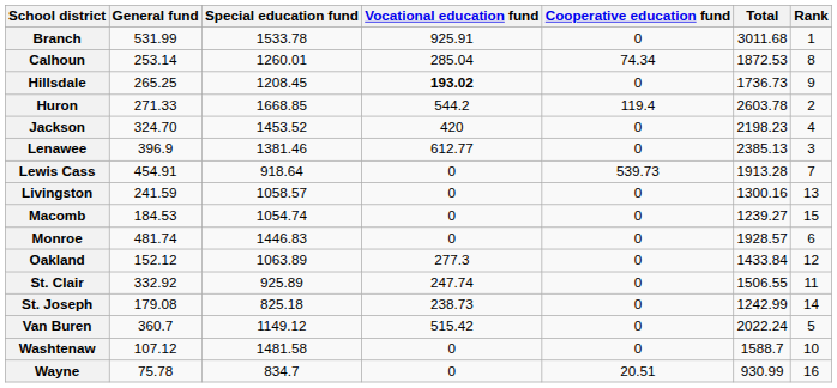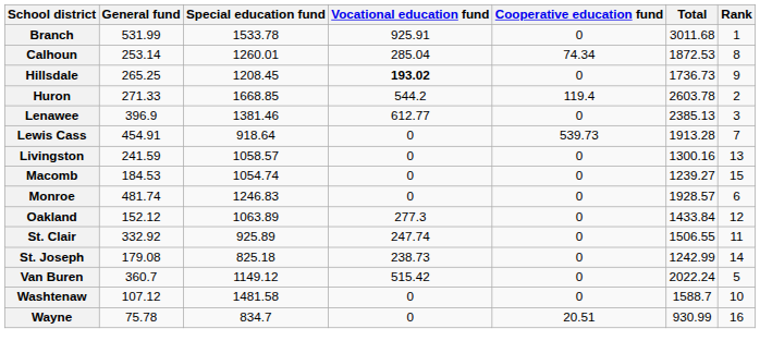 <table class="wikitable sortable" style="text-align:center;">
 <tr>
 <th scope="col">School district</th>
 <th scope="col">General fund</th>
 <th scope="col">Special education fund</th>
 <th scope="col"><a href='#'>Vocational education</a> fund</th>
 <th scope="col"><a href='#'>Cooperative education</a> fund</th>
 <th scope="col">Total</th>
 <th scope="col">Rank</th>
 </tr>
 <tr>
 <th scope="row">Branch</th>
 <td>531.99</td>
 <td>1533.78</td>
 <td>925.91</td>
 <td>0</td>
 <td>3011.68</td>
 <td>1</td>
 </tr>
 <tr>
 <th scope="row">Calhoun</th>
 <td>253.14</td>
 <td>1260.01</td>
 <td>285.04</td>
 <td>74.34</td>
 <td>1872.53</td>
 <td>8</td>
 </tr>
 <tr>
 <th scope="row">Hillsdale</th>
 <td>265.25</td>
 <td>1208.45</td>
 <td><strong>193.02</strong></td>
 <td>0</td>
 <td>1736.73</td>
 <td>9</td>
 </tr>
 <tr>
 <th scope="row">Huron</th>
 <td>271.33</td>
 <td>1668.85</td>
 <td>544.2</td>
 <td>119.4</td>
 <td>2603.78</td>
 <td>2</td>
 </tr>
 <tr>
-<th scope="row">Jackson</th>
-<td>324.70</td>
-<td>1453.52</td>
-<td>420</td>
-<td>0</td>
-<td>2198.23</td>
-<td>4</td>
-</tr>
-<tr>
 <th scope="row">Lenawee</th>
 <td>396.9</td>
 <td>1381.46</td>
 <td>612.77</td>
 <td>0</td>
 <td>2385.13</td>
 <td>3</td>
 </tr>
 <tr>
 <th scope="row">Lewis Cass</th>
 <td>454.91</td>
 <td>918.64</td>
 <td>0</td>
 <td>539.73</td>
 <td>1913.28</td>
 <td>7</td>
 </tr>
 <tr>
 <th scope="row">Livingston</th>
 <td>241.59</td>
 <td>1058.57</td>
 <td>0</td>
 <td>0</td>
 <td>1300.16</td>
 <td>13</td>
 </tr>
 <tr>
 <th scope="row">Macomb</th>
 <td>184.53</td>
 <td>1054.74</td>
 <td>0</td>
 <td>0</td>
 <td>1239.27</td>
 <td>15</td>
 </tr>
 <tr>
 <th scope="row">Monroe</th>
 <td>481.74</td>
-<td>1446.83</td>
+<td>1246.83</td>
 <td>0</td>
 <td>0</td>
 <td>1928.57</td>
 <td>6</td>
 </tr>
 <tr>
 <th scope="row">Oakland</th>
 <td>152.12</td>
 <td>1063.89</td>
 <td>277.3</td>
 <td>0</td>
 <td>1433.84</td>
 <td>12</td>
 </tr>
 <tr>
 <th scope="row">St. Clair</th>
 <td>332.92</td>
 <td>925.89</td>
 <td>247.74</td>
 <td>0</td>
 <td>1506.55</td>
 <td>11</td>
 </tr>
 <tr>
 <th scope="row">St. Joseph</th>
 <td>179.08</td>
 <td>825.18</td>
 <td>238.73</td>
 <td>0</td>
 <td>1242.99</td>
 <td>14</td>
 </tr>
 <tr>
 <th scope="row">Van Buren</th>
 <td>360.7</td>
 <td>1149.12</td>
 <td>515.42</td>
 <td>0</td>
 <td>2022.24</td>
 <td>5</td>
 </tr>
 <tr>
 <th scope="row">Washtenaw</th>
 <td>107.12</td>
 <td>1481.58</td>
 <td>0</td>
 <td>0</td>
 <td>1588.7</td>
 <td>10</td>
 </tr>
 <tr>
 <th scope="row">Wayne</th>
 <td>75.78</td>
 <td>834.7</td>
 <td>0</td>
 <td>20.51</td>
 <td>930.99</td>
 <td>16</td>
 </tr>
 </table>
